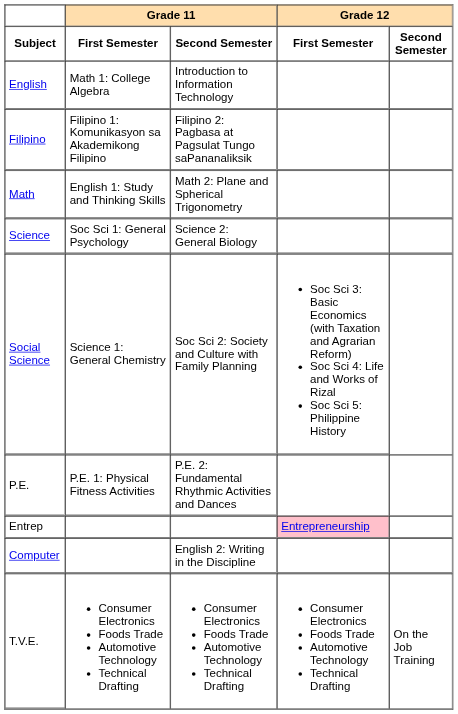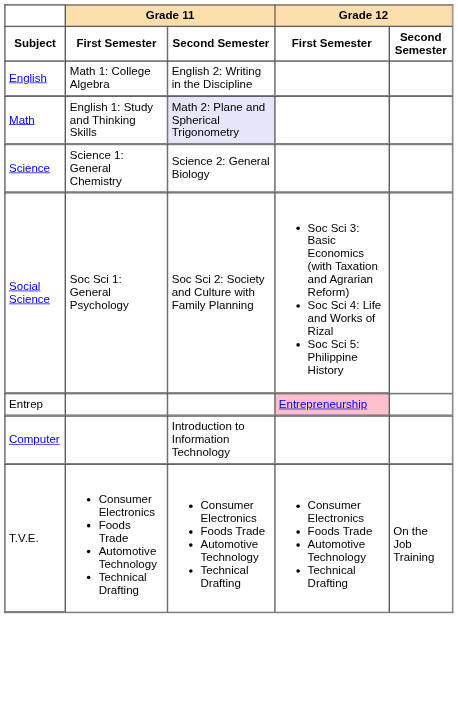 <table border="1" cellpadding="5" cellspacing="0" align="center">
 <tr>
 <td></td>
 <th colspan="2" style="background: #ffdead;">Grade 11</th>
 <th colspan="2" style="background: #ffdead;">Grade 12</th>
 </tr>
 <tr>
 <th><strong>Subject</strong></th>
 <th><strong>First Semester</strong></th>
 <th><strong>Second Semester</strong></th>
 <th><strong>First Semester</strong></th>
 <th><strong>Second Semester</strong></th>
 </tr>
 <tr>
 <td style="border-bottom: 2px solid grey;"><a href='#'>English</a></td>
 <td style="border-bottom: 2px solid grey;">Math 1: College Algebra</td>
-<td style="border-bottom: 2px solid grey;">Introduction to Information Technology</td>
-<td style="border-bottom: 2px solid grey;"></td>
-<td style="border-bottom: 2px solid grey;"></td>
-</tr>
-<tr>
-<td style="border-bottom: 2px solid grey;"><a href='#'>Filipino</a></td>
-<td style="border-bottom: 2px solid grey;">Filipino 1: Komunikasyon sa Akademikong Filipino</td>
-<td style="border-bottom: 2px solid grey;">Filipino 2: Pagbasa at Pagsulat Tungo saPananaliksik</td>
+<td style="border-bottom: 2px solid grey;">English 2: Writing in the Discipline</td>
 <td style="border-bottom: 2px solid grey;"></td>
 <td style="border-bottom: 2px solid grey;"></td>
 </tr>
 <tr>
 <td style="border-bottom: 2px solid grey;"><a href='#'>Math</a></td>
 <td style="border-bottom: 2px solid grey;">English 1: Study and Thinking Skills</td>
-<td style="border-bottom: 2px solid grey;">Math 2: Plane and Spherical Trigonometry</td>
+<td style="background: lavender; border-bottom: 2px solid grey;">Math 2: Plane and Spherical Trigonometry</td>
 <td style="border-bottom: 2px solid grey;"></td>
 <td style="border-bottom: 2px solid grey;"></td>
 </tr>
 <tr>
 <td style="border-bottom: 2px solid grey;"><a href='#'>Science</a></td>
-<td style="border-bottom: 2px solid grey;">Soc Sci 1: General Psychology</td>
+<td style="border-bottom: 2px solid grey;">Science 1: General Chemistry</td>
 <td style="border-bottom: 2px solid grey;">Science 2: General Biology</td>
 <td style="border-bottom: 2px solid grey;"></td>
 <td style="border-bottom: 2px solid grey;"></td>
 </tr>
 <tr>
 <td style="border-bottom: 2px solid grey;"><a href='#'>Social Science</a></td>
-<td style="border-bottom: 2px solid grey;">Science 1: General Chemistry</td>
+<td style="border-bottom: 2px solid grey;">Soc Sci 1: General Psychology</td>
 <td style="border-bottom: 2px solid grey;">Soc Sci 2: Society and Culture with  Family Planning</td>
 <td style="border-bottom: 2px solid grey;"><br><ul><li>Soc Sci 3: Basic Economics (with Taxation and Agrarian Reform)</li><li>Soc Sci 4: Life and Works of Rizal</li><li>Soc Sci 5: Philippine History</li></ul></td>
-<td></td>
-</tr>
-<tr>
-<td style="border-bottom: 2px solid grey;">P.E.</td>
-<td style="border-bottom: 2px solid grey;">P.E. 1: Physical Fitness Activities</td>
-<td style="border-bottom: 2px solid grey;">P.E. 2: Fundamental Rhythmic Activities and Dances</td>
-<td></td>
 <td></td>
 </tr>
 <tr>
 <td style="border-bottom: 2px solid grey;">Entrep</td>
 <td style="border-bottom: 2px solid grey;"></td>
 <td style="border-bottom: 2px solid grey;"></td>
 <td style="background: pink; border-bottom: 2px solid grey;"><a href='#'>Entrepreneurship</a></td>
 <td style="border-bottom: 2px solid grey;"></td>
 </tr>
 <tr>
 <td style="border-bottom: 2px solid grey;"><a href='#'>Computer</a></td>
 <td style="border-bottom: 2px solid grey;"></td>
-<td style="border-bottom: 2px solid grey;">English 2: Writing in the Discipline</td>
+<td style="border-bottom: 2px solid grey;">Introduction to Information Technology</td>
 <td style="border-bottom: 2px solid grey;"></td>
 <td style="border-bottom: 2px solid grey;"></td>
 </tr>
 <tr>
 <td style="border-bottom: 2px solid grey;">T.V.E.</td>
 <td><br><ul><li>Consumer Electronics</li><li>Foods Trade</li><li>Automotive Technology</li><li>Technical Drafting</li></ul></td>
 <td><br><ul><li>Consumer Electronics</li><li>Foods Trade</li><li>Automotive Technology</li><li>Technical Drafting</li></ul></td>
 <td><br><ul><li>Consumer Electronics</li><li>Foods Trade</li><li>Automotive Technology</li><li>Technical Drafting</li></ul></td>
 <td><br>On the Job Training</td>
 </tr>
 <tr>
 </tr>
 </table>
